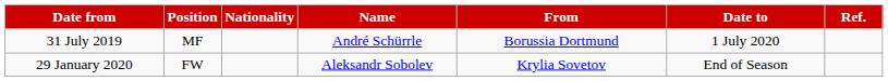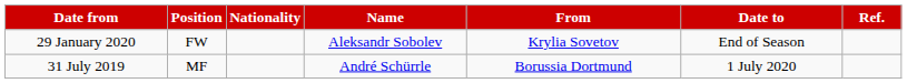 <table class="wikitable" style="text-align:center; font-size:90%; ">
 <tr>
 <th style="background:#CD0000; color:white; width:150px;">Date from</th>
 <th style="background:#CD0000; color:white; width:50px;">Position</th>
 <th style="background:#CD0000; color:white; width:50px;">Nationality</th>
 <th style="background:#CD0000; color:white; width:150px;">Name</th>
 <th style="background:#CD0000; color:white; width:200px;">From</th>
 <th style="background:#CD0000; color:white; width:150px;">Date to</th>
 <th style="background:#CD0000; color:white; width:50px;">Ref.</th>
 </tr>
 <tr>
+<td>29 January 2020</td>
+<td>FW</td>
+<td></td>
+<td><a href='#'>Aleksandr Sobolev</a></td>
+<td><a href='#'>Krylia Sovetov</a></td>
+<td>End of Season</td>
+<td></td>
+</tr>
+<tr>
 <td>31 July 2019</td>
 <td>MF</td>
 <td></td>
 <td><a href='#'>André Schürrle</a></td>
 <td><a href='#'>Borussia Dortmund</a></td>
 <td>1 July 2020</td>
 <td></td>
 </tr>
-<tr>
-<td>29 January 2020</td>
-<td>FW</td>
-<td></td>
-<td><a href='#'>Aleksandr Sobolev</a></td>
-<td><a href='#'>Krylia Sovetov</a></td>
-<td>End of Season</td>
-<td></td>
-</tr>
 </table>
